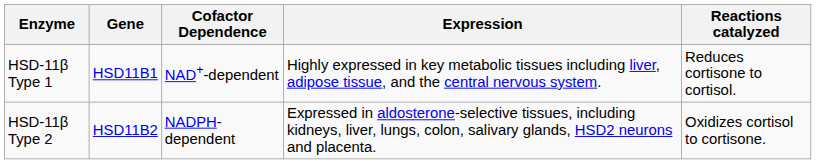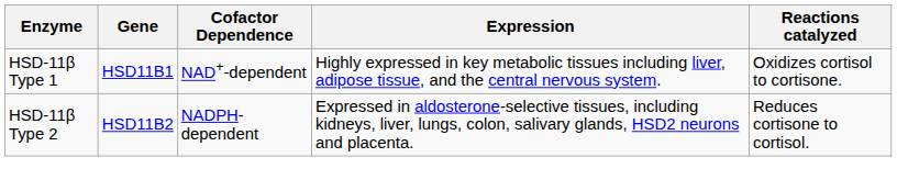 <table class="wikitable">
 <tr>
 <th>Enzyme</th>
 <th>Gene</th>
 <th>Cofactor Dependence</th>
 <th>Expression</th>
 <th>Reactions catalyzed</th>
 </tr>
 <tr>
 <td>HSD-11β Type 1</td>
 <td><a href='#'>HSD11B1</a></td>
 <td><a href='#'>NAD</a><sup>+</sup>-dependent</td>
 <td>Highly expressed in key metabolic tissues including <a href='#'>liver</a>, <a href='#'>adipose tissue</a>, and the <a href='#'>central nervous system</a>.</td>
-<td>Reduces cortisone to cortisol.</td>
+<td>Oxidizes cortisol to cortisone.</td>
 </tr>
 <tr>
 <td>HSD-11β Type 2</td>
 <td><a href='#'>HSD11B2</a></td>
 <td><a href='#'>NADPH</a>-dependent</td>
 <td>Expressed in <a href='#'>aldosterone</a>-selective tissues, including kidneys, liver, lungs, colon, salivary glands, <a href='#'>HSD2 neurons</a> and placenta.</td>
-<td>Oxidizes cortisol to cortisone.</td>
+<td>Reduces cortisone to cortisol.</td>
 </tr>
 </table>
